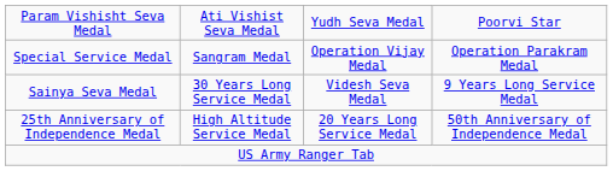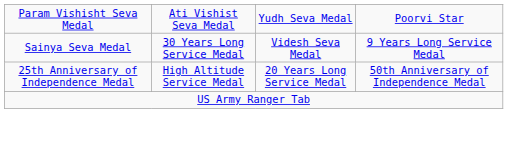 <table class="wikitable" style="margin:1em auto; text-align:center;">
 <tr>
 <td><a href='#'>Param Vishisht Seva Medal</a></td>
 <td><a href='#'>Ati Vishist Seva Medal</a></td>
 <td><a href='#'>Yudh Seva Medal</a></td>
 <td><a href='#'>Poorvi Star</a></td>
-</tr>
-<tr>
-<td><a href='#'>Special Service Medal</a></td>
-<td><a href='#'>Sangram Medal</a></td>
-<td><a href='#'>Operation Vijay Medal</a></td>
-<td><a href='#'>Operation Parakram Medal</a></td>
 </tr>
 <tr>
 <td><a href='#'>Sainya Seva Medal</a></td>
 <td><a href='#'>30 Years Long Service Medal</a></td>
 <td><a href='#'>Videsh Seva Medal</a></td>
 <td><a href='#'>9 Years Long Service Medal</a></td>
 </tr>
 <tr>
 <td><a href='#'>25th Anniversary of Independence Medal</a></td>
 <td><a href='#'>High Altitude Service Medal</a></td>
 <td><a href='#'>20 Years Long Service Medal</a></td>
 <td><a href='#'>50th Anniversary of Independence Medal</a></td>
 </tr>
 <tr>
 <td colspan="4"><a href='#'>US Army Ranger Tab</a></td>
 </tr>
 </table>
